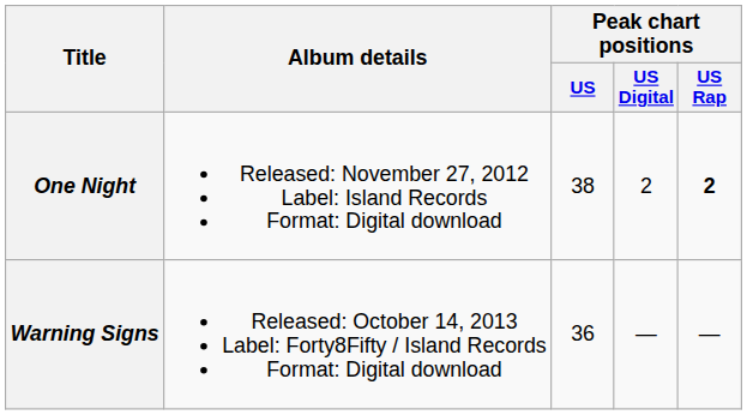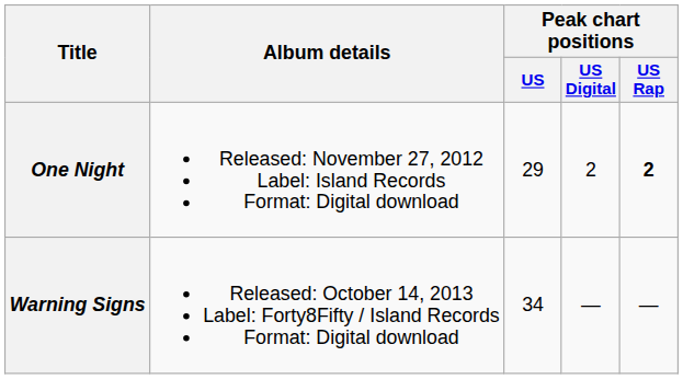 <table class="wikitable plainrowheaders" style="text-align:center;">
 <tr>
 <th scope="col" rowspan="2">Title</th>
 <th scope="col" rowspan="2">Album details</th>
 <th scope="col" colspan="3">Peak chart positions</th>
 </tr>
 <tr>
 <th scope="col" style="width:3em;font-size:85%;"><a href='#'>US</a><br></th>
 <th scope="col" style="width:3em;font-size:85%;"><a href='#'>US<br>Digital</a><br></th>
 <th scope="col" style="width:3em;font-size:85%;"><a href='#'>US<br>Rap</a><br></th>
 </tr>
 <tr>
 <th scope="row"><em>One Night</em></th>
 <td><br><ul><li>Released: November 27, 2012</li><li>Label: Island Records</li><li>Format: Digital download</li></ul></td>
-<td>38</td>
+<td>29</td>
 <td>2</td>
 <td><strong>2</strong></td>
 </tr>
 <tr>
 <th scope="row"><em>Warning Signs</em></th>
 <td><br><ul><li>Released: October 14, 2013</li><li>Label: Forty8Fifty / Island Records</li><li>Format: Digital download</li></ul></td>
-<td>36</td>
+<td>34</td>
 <td>—</td>
 <td>—</td>
 </tr>
 </table>
